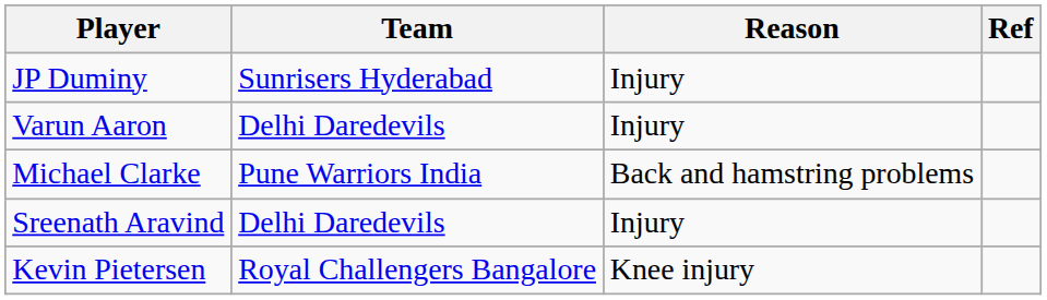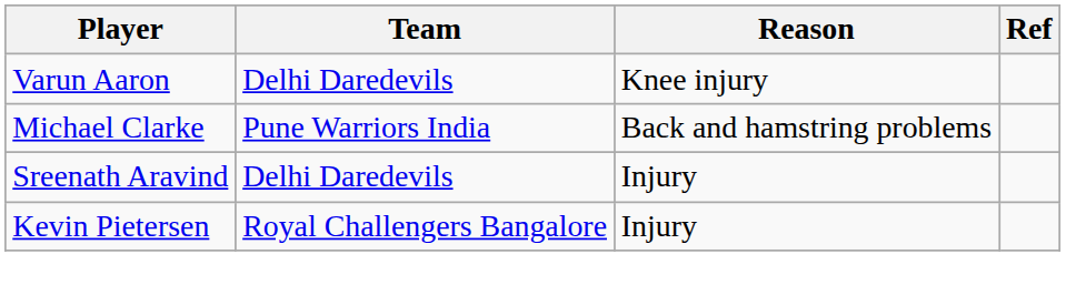 <table class="wikitable">
 <tr>
 <th>Player</th>
 <th>Team</th>
 <th class="unsortable">Reason</th>
 <th class="unsortable">Ref</th>
 </tr>
 <tr>
-<td> <a href='#'>JP Duminy</a></td>
-<td><a href='#'>Sunrisers Hyderabad</a></td>
-<td>Injury</td>
-<td style="text-align:center"></td>
-</tr>
-<tr>
 <td> <a href='#'>Varun Aaron</a></td>
 <td><a href='#'>Delhi Daredevils</a></td>
-<td>Injury</td>
+<td>Knee injury</td>
 <td style="text-align:center"></td>
 </tr>
 <tr>
 <td> <a href='#'>Michael Clarke</a></td>
 <td><a href='#'>Pune Warriors India</a></td>
 <td>Back and hamstring problems</td>
 <td style="text-align:center"></td>
 </tr>
 <tr>
 <td> <a href='#'>Sreenath Aravind</a></td>
 <td><a href='#'>Delhi Daredevils</a></td>
 <td>Injury</td>
 <td style="text-align:center"></td>
 </tr>
 <tr>
 <td> <a href='#'>Kevin Pietersen</a></td>
 <td><a href='#'>Royal Challengers Bangalore</a></td>
-<td>Knee injury</td>
+<td>Injury</td>
 <td style="text-align:center"></td>
 </tr>
 </table>
